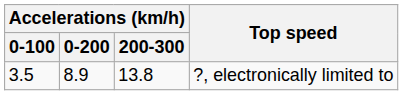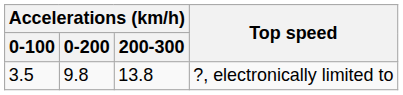 <table class="wikitable">
 <tr>
 <th colspan=3>Accelerations (km/h)</th>
 <th rowspan=2>Top speed</th>
 </tr>
 <tr>
 <th>0-100</th>
 <th>0-200</th>
 <th>200-300</th>
 </tr>
 <tr>
 <td>3.5</td>
-<td>8.9</td>
+<td>9.8</td>
 <td>13.8</td>
 <td>?, electronically limited to </td>
 </tr>
 </table>
